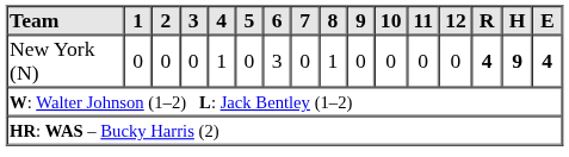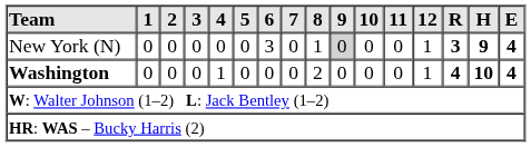 <table border=1 cellspacing=0 width=425 style="margin-left:3em;">
 <tr style="text-align:center; background-color:#e6e6e6;">
 <th align=left width=125>Team</th>
 <th width=25>1</th>
 <th width=25>2</th>
 <th width=25>3</th>
 <th width=25>4</th>
 <th width=25>5</th>
 <th width=25>6</th>
 <th width=25>7</th>
 <th width=25>8</th>
 <th width=25>9</th>
 <th width=25>10</th>
 <th width=25>11</th>
 <th width=25>12</th>
 <th width=25>R</th>
 <th width=25>H</th>
 <th width=25>E</th>
 </tr>
 <tr style="text-align:center;">
 <td align=left>New York (N)</td>
 <td>0</td>
 <td>0</td>
 <td>0</td>
-<td>1</td>
+<td>0</td>
 <td>0</td>
 <td>3</td>
+<td>0</td>
+<td>1</td>
+<td style="background: lightgrey;">0</td>
+<td>0</td>
+<td>0</td>
+<td>1</td>
+<td><strong>3</strong></td>
+<td><strong>9</strong></td>
+<td><strong>4</strong></td>
+</tr>
+<tr style="text-align:center;">
+<td align=left><strong>Washington</strong></td>
+<td>0</td>
+<td>0</td>
 <td>0</td>
 <td>1</td>
 <td>0</td>
 <td>0</td>
 <td>0</td>
+<td>2</td>
 <td>0</td>
+<td>0</td>
+<td>0</td>
+<td>1</td>
 <td><strong>4</strong></td>
-<td><strong>9</strong></td>
+<td><strong>10</strong></td>
 <td><strong>4</strong></td>
 </tr>
 <tr style="text-align:left;">
 <td colspan=16><small><strong>W</strong>: <a href='#'>Walter Johnson</a> (1–2)   <strong>L</strong>: <a href='#'>Jack Bentley</a> (1–2)</small></td>
 </tr>
 <tr style="text-align:left;">
 <td colspan=16><small><strong>HR</strong>: <strong>WAS</strong> – <a href='#'>Bucky Harris</a> (2)</small></td>
 </tr>
 </table>
